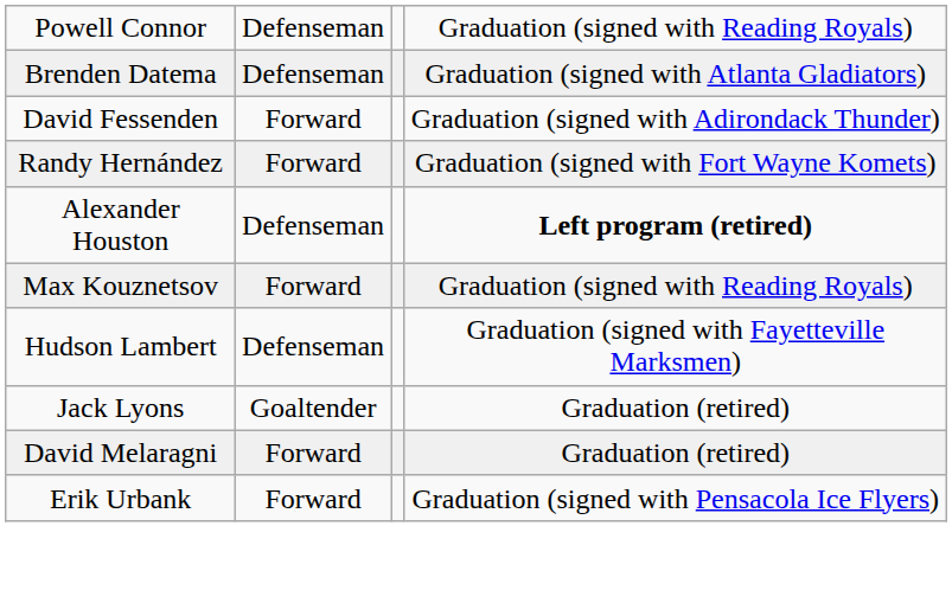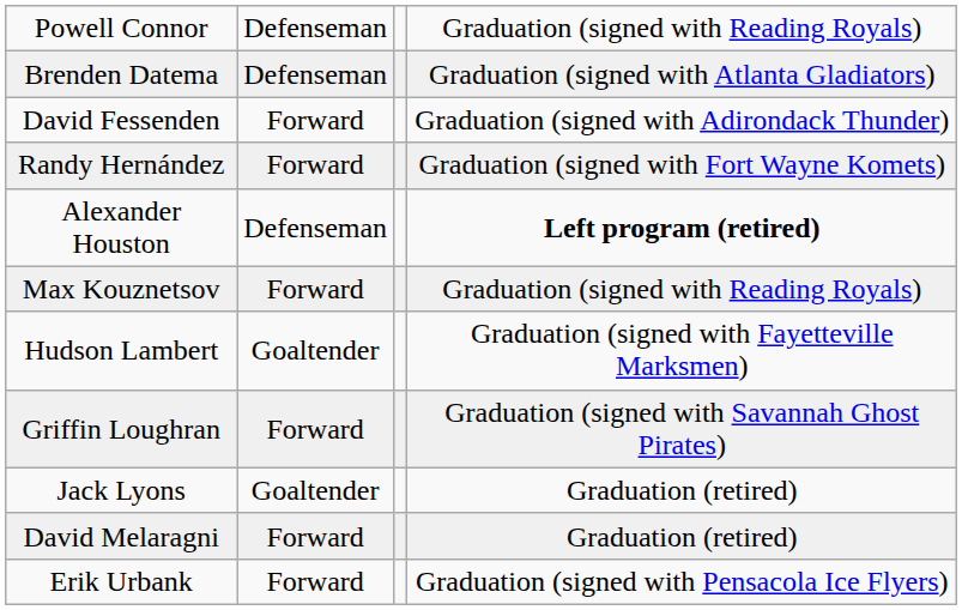 <table class="wikitable" width="60%">
 <tr align="center" bgcolor="">
 <td>Powell Connor</td>
 <td>Defenseman</td>
 <td></td>
 <td>Graduation (signed with <a href='#'>Reading Royals</a>)</td>
 </tr>
 <tr align="center" bgcolor="f0f0f0">
 <td>Brenden Datema</td>
 <td>Defenseman</td>
 <td></td>
 <td>Graduation (signed with <a href='#'>Atlanta Gladiators</a>)</td>
 </tr>
 <tr align="center" bgcolor="">
 <td>David Fessenden</td>
 <td>Forward</td>
 <td></td>
 <td>Graduation (signed with <a href='#'>Adirondack Thunder</a>)</td>
 </tr>
 <tr align="center" bgcolor="f0f0f0">
 <td>Randy Hernández</td>
 <td>Forward</td>
 <td></td>
 <td>Graduation (signed with <a href='#'>Fort Wayne Komets</a>)</td>
 </tr>
 <tr align="center" bgcolor="">
 <td>Alexander Houston</td>
 <td>Defenseman</td>
 <td></td>
 <td><strong>Left program (retired)</strong></td>
 </tr>
 <tr align="center" bgcolor="f0f0f0">
 <td>Max Kouznetsov</td>
 <td>Forward</td>
 <td></td>
 <td>Graduation (signed with <a href='#'>Reading Royals</a>)</td>
 </tr>
 <tr align="center" bgcolor="">
 <td>Hudson Lambert</td>
-<td>Defenseman</td>
+<td>Goaltender</td>
 <td></td>
 <td>Graduation (signed with <a href='#'>Fayetteville Marksmen</a>)</td>
+</tr>
+<tr align="center" bgcolor="f0f0f0">
+<td>Griffin Loughran</td>
+<td>Forward</td>
+<td></td>
+<td>Graduation (signed with <a href='#'>Savannah Ghost Pirates</a>)</td>
 </tr>
 <tr align="center" bgcolor="">
 <td>Jack Lyons</td>
 <td>Goaltender</td>
 <td></td>
 <td>Graduation (retired)</td>
 </tr>
 <tr align="center" bgcolor="f0f0f0">
 <td>David Melaragni</td>
 <td>Forward</td>
 <td></td>
 <td>Graduation (retired)</td>
 </tr>
 <tr align="center" bgcolor="">
 <td>Erik Urbank</td>
 <td>Forward</td>
 <td></td>
 <td>Graduation (signed with <a href='#'>Pensacola Ice Flyers</a>)</td>
 </tr>
 </table>
